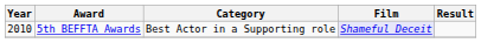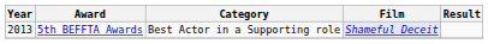 <table class="wikitable plainrowheaders sortable">
 <tr>
 <th>Year</th>
 <th>Award</th>
 <th>Category</th>
 <th>Film</th>
 <th>Result</th>
 </tr>
 <tr>
-<td rowspan="1">2010</td>
+<td rowspan="1">2013</td>
 <td><a href='#'>5th BEFFTA Awards</a></td>
 <td>Best Actor in a Supporting role</td>
 <td style="background: lavender;"><em><a href='#'>Shameful Deceit</a></em></td>
 <td></td>
 </tr>
 <tr>
 </tr>
 </table>
